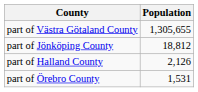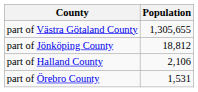 <table class = "wikitable">
 <tr>
 <th>County</th>
 <th>Population</th>
 </tr>
 <tr align=right>
 <td align=left>part of <a href='#'>Västra Götaland County</a></td>
 <td>1,305,655</td>
 </tr>
 <tr align=right>
 <td align=left>part of <a href='#'>Jönköping County</a></td>
 <td>18,812</td>
 </tr>
 <tr align=right>
 <td align=left>part of <a href='#'>Halland County</a></td>
-<td>2,126</td>
+<td>2,106</td>
 </tr>
 <tr align=right>
 <td align=left>part of <a href='#'>Örebro County</a></td>
 <td>1,531</td>
 </tr>
 </table>
